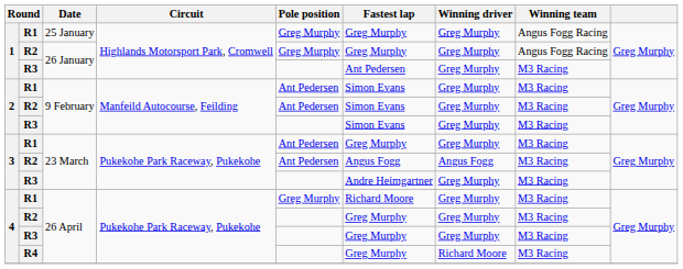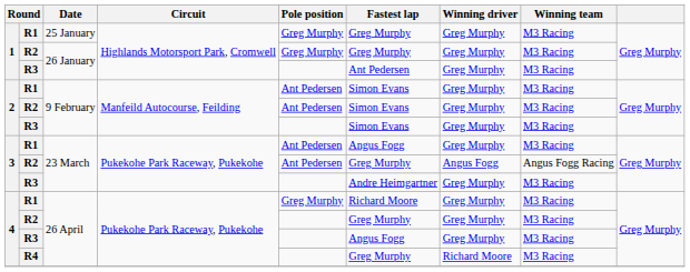 <table class="wikitable" style="font-size: 85%">
 <tr>
 <th colspan=2>Round</th>
 <th>Date</th>
 <th>Circuit</th>
 <th>Pole position</th>
 <th>Fastest lap</th>
 <th>Winning driver</th>
 <th>Winning team</th>
 <th></th>
 </tr>
 <tr>
 <th rowspan=3>1</th>
 <th>R1</th>
 <td>25 January</td>
 <td rowspan=3><a href='#'>Highlands Motorsport Park</a>, <a href='#'>Cromwell</a></td>
 <td> <a href='#'>Greg Murphy</a></td>
 <td> <a href='#'>Greg Murphy</a></td>
 <td> <a href='#'>Greg Murphy</a></td>
-<td>Angus Fogg Racing</td>
+<td><a href='#'>M3 Racing</a></td>
 <td rowspan=3> <a href='#'>Greg Murphy</a></td>
 </tr>
 <tr>
 <th>R2</th>
 <td rowspan=2>26 January</td>
 <td> <a href='#'>Greg Murphy</a></td>
 <td> <a href='#'>Greg Murphy</a></td>
 <td> <a href='#'>Greg Murphy</a></td>
-<td>Angus Fogg Racing</td>
+<td><a href='#'>M3 Racing</a></td>
 </tr>
 <tr>
 <th>R3</th>
 <td></td>
 <td> <a href='#'>Ant Pedersen</a></td>
 <td> <a href='#'>Greg Murphy</a></td>
 <td><a href='#'>M3 Racing</a></td>
 </tr>
 <tr>
 <th rowspan=3>2</th>
 <th>R1</th>
 <td rowspan=3>9 February</td>
 <td rowspan=3><a href='#'>Manfeild Autocourse</a>, <a href='#'>Feilding</a></td>
 <td> <a href='#'>Ant Pedersen</a></td>
 <td> <a href='#'>Simon Evans</a></td>
 <td> <a href='#'>Greg Murphy</a></td>
 <td><a href='#'>M3 Racing</a></td>
 <td rowspan=3> <a href='#'>Greg Murphy</a></td>
 </tr>
 <tr>
 <th>R2</th>
 <td> <a href='#'>Ant Pedersen</a></td>
 <td> <a href='#'>Simon Evans</a></td>
 <td> <a href='#'>Greg Murphy</a></td>
 <td><a href='#'>M3 Racing</a></td>
 </tr>
 <tr>
 <th>R3</th>
 <td></td>
 <td> <a href='#'>Simon Evans</a></td>
 <td> <a href='#'>Greg Murphy</a></td>
 <td><a href='#'>M3 Racing</a></td>
 </tr>
 <tr>
 <th rowspan=3>3</th>
 <th>R1</th>
 <td rowspan=3>23 March</td>
 <td rowspan=3><a href='#'>Pukekohe Park Raceway</a>, <a href='#'>Pukekohe</a></td>
 <td> <a href='#'>Ant Pedersen</a></td>
-<td> <a href='#'>Greg Murphy</a></td>
+<td> <a href='#'>Angus Fogg</a></td>
 <td> <a href='#'>Greg Murphy</a></td>
 <td><a href='#'>M3 Racing</a></td>
 <td rowspan=3> <a href='#'>Greg Murphy</a></td>
 </tr>
 <tr>
 <th>R2</th>
 <td> <a href='#'>Ant Pedersen</a></td>
+<td> <a href='#'>Greg Murphy</a></td>
 <td> <a href='#'>Angus Fogg</a></td>
-<td> <a href='#'>Angus Fogg</a></td>
-<td><a href='#'>M3 Racing</a></td>
+<td>Angus Fogg Racing</td>
 </tr>
 <tr>
 <th>R3</th>
 <td></td>
 <td> <a href='#'>Andre Heimgartner</a></td>
 <td> <a href='#'>Greg Murphy</a></td>
 <td><a href='#'>M3 Racing</a></td>
 </tr>
 <tr>
 <th rowspan=4>4</th>
 <th>R1</th>
 <td rowspan=4>26 April</td>
 <td rowspan=4><a href='#'>Pukekohe Park Raceway</a>, <a href='#'>Pukekohe</a></td>
 <td> <a href='#'>Greg Murphy</a></td>
 <td> <a href='#'>Richard Moore</a></td>
 <td> <a href='#'>Greg Murphy</a></td>
 <td><a href='#'>M3 Racing</a></td>
 <td rowspan=4> <a href='#'>Greg Murphy</a></td>
 </tr>
 <tr>
 <th>R2</th>
 <td></td>
 <td> <a href='#'>Greg Murphy</a></td>
 <td> <a href='#'>Greg Murphy</a></td>
 <td><a href='#'>M3 Racing</a></td>
 </tr>
 <tr>
 <th>R3</th>
 <td></td>
-<td> <a href='#'>Greg Murphy</a></td>
+<td> <a href='#'>Angus Fogg</a></td>
 <td> <a href='#'>Greg Murphy</a></td>
 <td><a href='#'>M3 Racing</a></td>
 </tr>
 <tr>
 <th>R4</th>
 <td></td>
 <td> <a href='#'>Greg Murphy</a></td>
 <td> <a href='#'>Richard Moore</a></td>
 <td><a href='#'>M3 Racing</a></td>
 </tr>
 <tr>
 </tr>
 </table>
